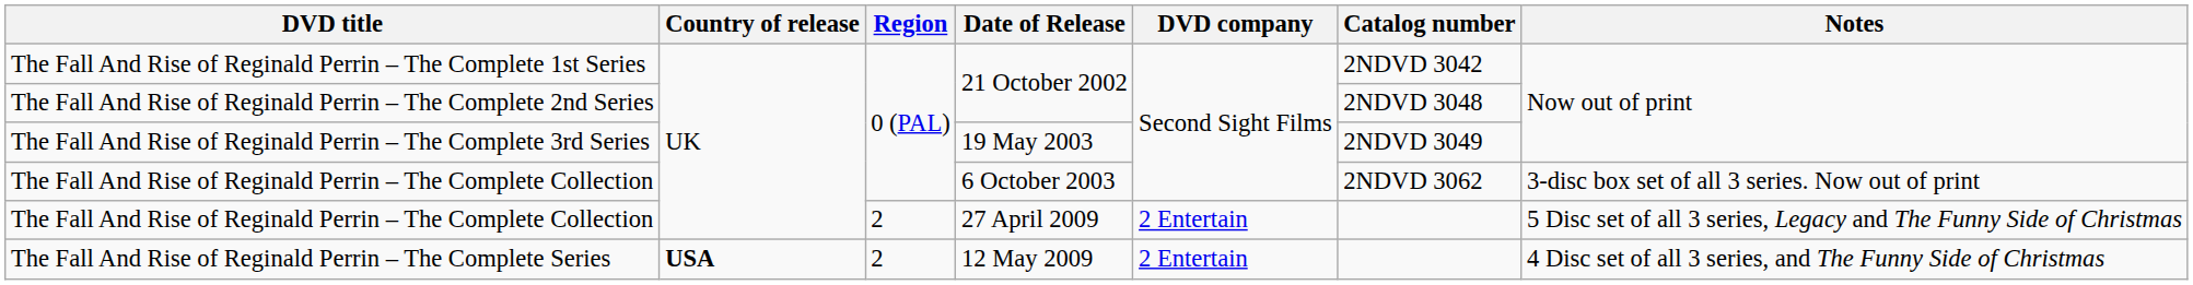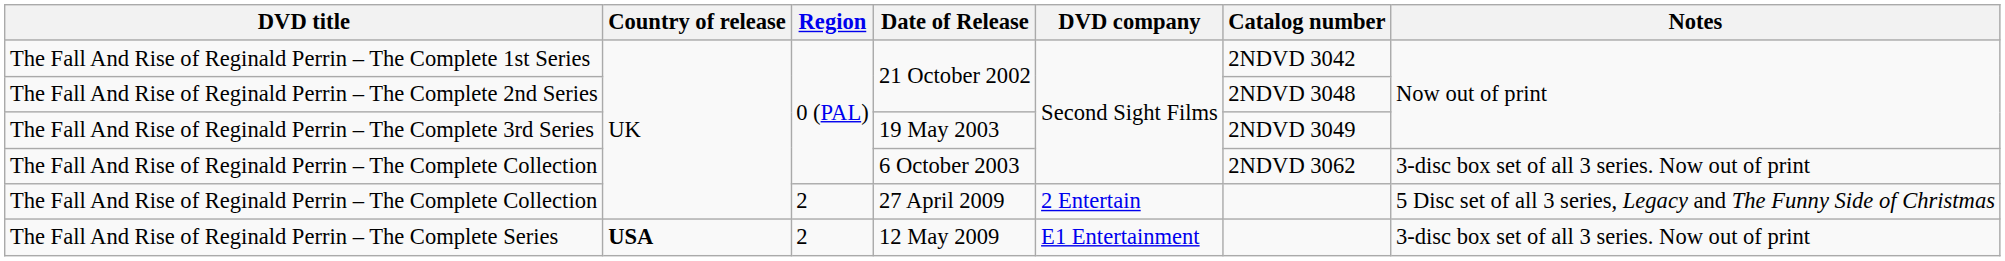 <table class="wikitable">
 <tr>
 <th>DVD title</th>
 <th>Country of release</th>
 <th><a href='#'>Region</a></th>
 <th>Date of Release</th>
 <th>DVD company</th>
 <th>Catalog number</th>
 <th>Notes</th>
 </tr>
 <tr>
 <td>The Fall And Rise of Reginald Perrin – The Complete 1st Series</td>
 <td rowspan="5">UK</td>
 <td rowspan="4">0 (<a href='#'>PAL</a>)</td>
 <td rowspan="2">21 October 2002</td>
 <td rowspan="4">Second Sight Films</td>
 <td>2NDVD 3042</td>
 <td rowspan="3">Now out of print</td>
 </tr>
 <tr>
 <td>The Fall And Rise of Reginald Perrin – The Complete 2nd Series</td>
 <td>2NDVD 3048</td>
 </tr>
 <tr>
 <td>The Fall And Rise of Reginald Perrin – The Complete 3rd Series</td>
 <td>19 May 2003</td>
 <td>2NDVD 3049</td>
 </tr>
 <tr>
 <td>The Fall And Rise of Reginald Perrin – The Complete Collection</td>
 <td>6 October 2003</td>
 <td>2NDVD 3062</td>
 <td>3-disc box set of all 3 series. Now out of print</td>
 </tr>
 <tr>
 <td>The Fall And Rise of Reginald Perrin – The Complete Collection</td>
 <td>2</td>
 <td>27 April 2009</td>
 <td><a href='#'>2 Entertain</a></td>
 <td></td>
 <td>5 Disc set of all 3 series, <em>Legacy</em> and <em>The Funny Side of Christmas</em></td>
 </tr>
 <tr>
 <td>The Fall And Rise of Reginald Perrin – The Complete Series</td>
 <td><strong>USA</strong></td>
 <td>2</td>
 <td>12 May 2009</td>
-<td><a href='#'>2 Entertain</a></td>
+<td><a href='#'>E1 Entertainment</a></td>
 <td></td>
-<td>4 Disc set of all 3 series, and <em>The Funny Side of Christmas</em></td>
+<td>3-disc box set of all 3 series. Now out of print</td>
 </tr>
 </table>
